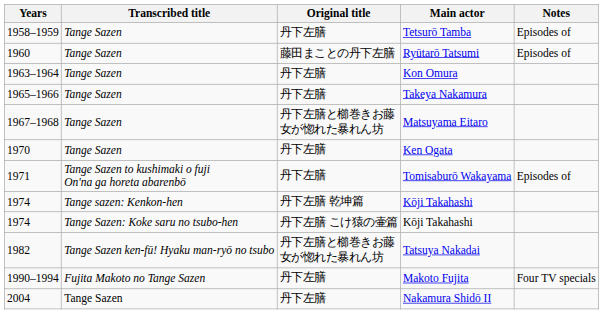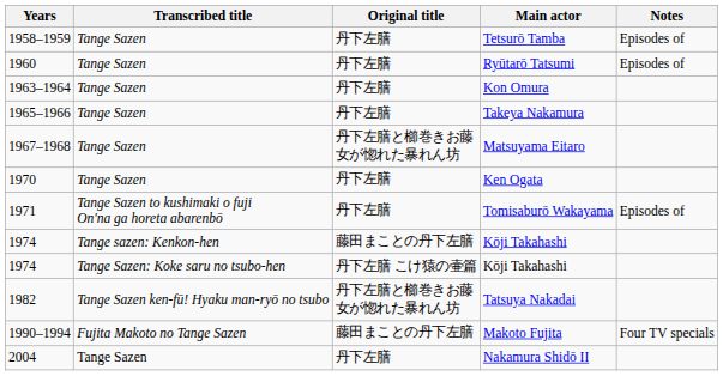 <table class="wikitable">
 <tr>
 <th>Years</th>
 <th>Transcribed title</th>
 <th>Original title</th>
 <th>Main actor</th>
 <th>Notes</th>
 </tr>
 <tr>
 <td>1958–1959</td>
 <td><em>Tange Sazen</em></td>
 <td>丹下左膳</td>
 <td><a href='#'>Tetsurō Tamba</a></td>
 <td>Episodes of </td>
 </tr>
 <tr>
 <td>1960</td>
 <td><em>Tange Sazen</em></td>
-<td>藤田まことの丹下左膳</td>
+<td>丹下左膳</td>
 <td><a href='#'>Ryūtarō Tatsumi</a></td>
 <td>Episodes of </td>
 </tr>
 <tr>
 <td>1963–1964</td>
 <td><em>Tange Sazen</em></td>
 <td>丹下左膳</td>
 <td><a href='#'>Kon Omura</a></td>
 <td></td>
 </tr>
 <tr>
 <td>1965–1966</td>
 <td><em>Tange Sazen</em></td>
 <td>丹下左膳</td>
 <td><a href='#'>Takeya Nakamura</a></td>
 <td></td>
 </tr>
 <tr>
 <td>1967–1968</td>
 <td><em>Tange Sazen</em></td>
 <td>丹下左膳と櫛巻きお藤<br>女が惚れた暴れん坊</td>
 <td><a href='#'>Matsuyama Eitaro</a></td>
 <td></td>
 </tr>
 <tr>
 <td>1970</td>
 <td><em>Tange Sazen</em></td>
 <td>丹下左膳</td>
 <td><a href='#'>Ken Ogata</a></td>
 <td></td>
 </tr>
 <tr>
 <td>1971</td>
 <td><em>Tange Sazen to kushimaki o fuji</em><br><em>On'na ga horeta abarenbō</em></td>
 <td>丹下左膳</td>
 <td><a href='#'>Tomisaburō Wakayama</a></td>
 <td>Episodes of </td>
 </tr>
 <tr>
 <td>1974</td>
 <td><em>Tange sazen: Kenkon-hen</em></td>
-<td>丹下左膳 乾坤篇</td>
+<td>藤田まことの丹下左膳</td>
 <td><a href='#'>Kōji Takahashi</a></td>
 <td></td>
 </tr>
 <tr>
 <td>1974</td>
 <td><em>Tange Sazen: Koke saru no tsubo-hen</em></td>
 <td>丹下左膳 こけ猿の壷篇</td>
 <td>Kōji Takahashi</td>
 <td></td>
 </tr>
 <tr>
 <td>1982</td>
 <td><em>Tange Sazen ken-fū! Hyaku man-ryō no tsubo</em></td>
 <td>丹下左膳と櫛巻きお藤<br>女が惚れた暴れん坊</td>
 <td><a href='#'>Tatsuya Nakadai</a></td>
 <td></td>
 </tr>
 <tr>
 <td>1990–1994</td>
 <td><em>Fujita Makoto no Tange Sazen</em></td>
-<td>丹下左膳</td>
+<td>藤田まことの丹下左膳</td>
 <td><a href='#'>Makoto Fujita</a></td>
 <td>Four TV specials</td>
 </tr>
 <tr>
 <td>2004</td>
 <td>Tange Sazen</td>
 <td>丹下左膳</td>
 <td><a href='#'>Nakamura Shidō II</a></td>
 <td></td>
 </tr>
 </table>
